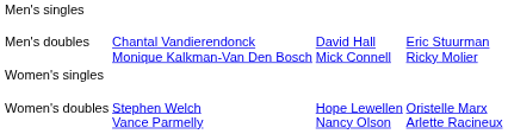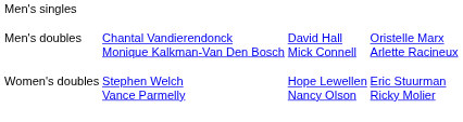 <table>
 <tr>
 <td>Men's singles<br></td>
 <td></td>
 <td></td>
 <td></td>
 </tr>
 <tr>
 <td>Men's doubles<br></td>
 <td valign=top> <br> <a href='#'>Chantal Vandierendonck</a> <br> <a href='#'>Monique Kalkman-Van Den Bosch</a></td>
 <td valign=top> <br> <a href='#'>David Hall</a> <br> <a href='#'>Mick Connell</a></td>
-<td valign=top> <br> <a href='#'>Eric Stuurman</a> <br> <a href='#'>Ricky Molier</a></td>
-</tr>
-<tr>
-<td>Women's singles<br></td>
-<td></td>
-<td></td>
-<td></td>
+<td valign=top> <br> <a href='#'>Oristelle Marx</a> <br> <a href='#'>Arlette Racineux</a></td>
 </tr>
 <tr>
 <td>Women's doubles<br></td>
 <td valign=top> <br> <a href='#'>Stephen Welch</a> <br> <a href='#'>Vance Parmelly</a></td>
 <td valign=top> <br> <a href='#'>Hope Lewellen</a> <br> <a href='#'>Nancy Olson</a></td>
-<td valign=top> <br> <a href='#'>Oristelle Marx</a> <br> <a href='#'>Arlette Racineux</a></td>
+<td valign=top> <br> <a href='#'>Eric Stuurman</a> <br> <a href='#'>Ricky Molier</a></td>
 </tr>
 </table>
